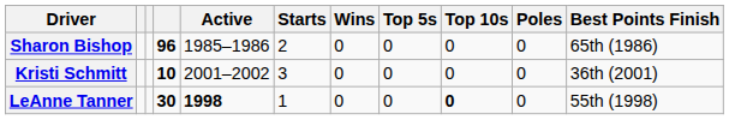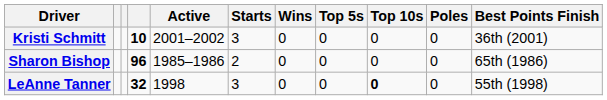 <table class="wikitable sortable" style="font-size: 95%;">
 <tr>
 <th>Driver</th>
 <th></th>
 <th></th>
 <th></th>
 <th>Active</th>
 <th>Starts</th>
 <th>Wins</th>
 <th>Top 5s</th>
 <th>Top 10s</th>
 <th>Poles</th>
 <th>Best Points Finish</th>
 </tr>
 <tr>
+<th><a href='#'>Kristi Schmitt</a></th>
+<td></td>
+<td></td>
+<td align=center><strong>10</strong></td>
+<td>2001–2002</td>
+<td>3</td>
+<td>0</td>
+<td>0</td>
+<td>0</td>
+<td>0</td>
+<td data-sort-value=36>36th (2001)</td>
+</tr>
+<tr>
 <th><a href='#'>Sharon Bishop</a></th>
 <td></td>
 <td></td>
 <td align=center><strong>96</strong></td>
 <td>1985–1986</td>
 <td>2</td>
 <td>0</td>
 <td>0</td>
 <td>0</td>
 <td>0</td>
 <td data-sort-value=65>65th (1986)</td>
 </tr>
 <tr>
-<th><a href='#'>Kristi Schmitt</a></th>
-<td></td>
-<td></td>
-<td align=center><strong>10</strong></td>
-<td>2001–2002</td>
-<td>3</td>
-<td>0</td>
-<td>0</td>
-<td>0</td>
-<td>0</td>
-<td data-sort-value=36>36th (2001)</td>
-</tr>
-<tr>
 <th><a href='#'>LeAnne Tanner</a></th>
 <td></td>
 <td></td>
-<td align=center><strong>30</strong></td>
-<td><strong>1998</strong></td>
-<td>1</td>
+<td align=center><strong>32</strong></td>
+<td>1998</td>
+<td>3</td>
 <td>0</td>
 <td>0</td>
 <td><strong>0</strong></td>
 <td>0</td>
 <td data-sort-value=55>55th (1998)</td>
 </tr>
 </table>
